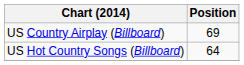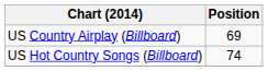 <table class="wikitable sortable">
 <tr>
 <th scope="col">Chart (2014)</th>
 <th scope="col">Position</th>
 </tr>
 <tr>
 <td>US <a href='#'>Country Airplay</a> (<em><a href='#'>Billboard</a></em>)</td>
 <td align="center">69</td>
 </tr>
 <tr>
 <td>US <a href='#'>Hot Country Songs</a> (<em><a href='#'>Billboard</a></em>)</td>
-<td align="center">64</td>
+<td align="center">74</td>
 </tr>
 <tr>
 </tr>
 </table>
